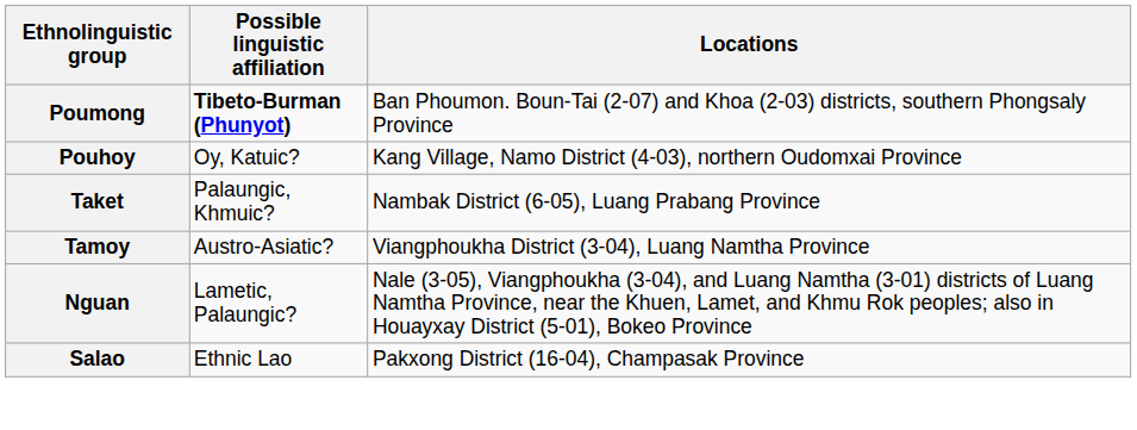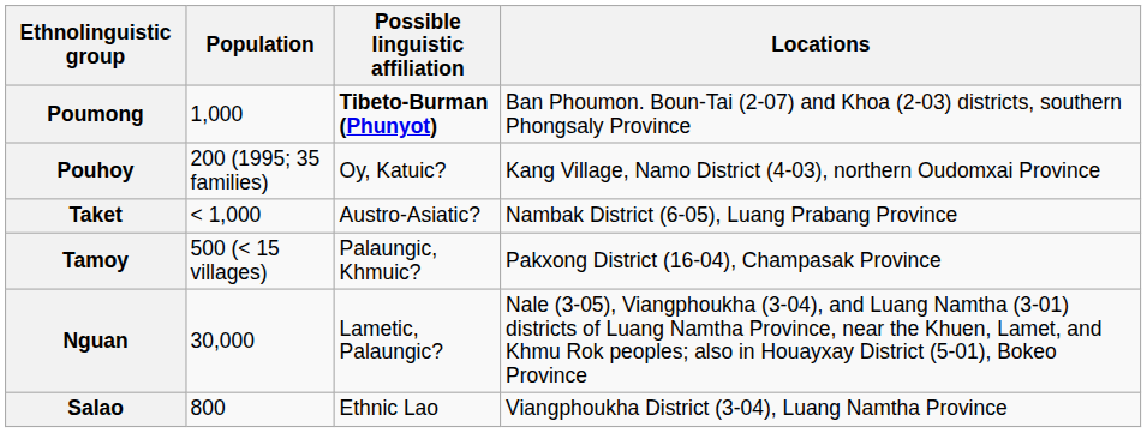 <table class="wikitable">
 <tr>
 <th c=01>Ethnolinguistic group</th>
+<th c=02>Population</th>
 <th c=03>Possible linguistic affiliation</th>
 <th c=04>Locations</th>
 </tr>
 <tr>
 <th c=01>Poumong</th>
+<td c=02>1,000</td>
 <td c=03><strong>Tibeto-Burman (<a href='#'>Phunyot</a>)</strong></td>
 <td c=04>Ban Phoumon. Boun-Tai (2-07) and Khoa (2-03) districts, southern Phongsaly Province</td>
 </tr>
 <tr>
 <th c=01>Pouhoy</th>
+<td c=02>200 (1995; 35 families)</td>
 <td c=03>Oy, Katuic?</td>
 <td c=04>Kang Village, Namo District (4-03), northern Oudomxai Province</td>
 </tr>
 <tr>
 <th c=01>Taket</th>
-<td c=03>Palaungic, Khmuic?</td>
+<td c=02>< 1,000</td>
+<td c=03>Austro-Asiatic?</td>
 <td c=04>Nambak District (6-05), Luang Prabang Province</td>
 </tr>
 <tr>
 <th c=01>Tamoy</th>
-<td c=03>Austro-Asiatic?</td>
-<td c=04>Viangphoukha District (3-04), Luang Namtha Province</td>
+<td c=02>500 (< 15 villages)</td>
+<td c=03>Palaungic, Khmuic?</td>
+<td c=04>Pakxong District (16-04), Champasak Province</td>
 </tr>
 <tr>
 <th c=01>Nguan</th>
+<td c=02>30,000</td>
 <td c=03>Lametic, Palaungic?</td>
 <td c=04>Nale (3-05), Viangphoukha (3-04), and Luang Namtha (3-01) districts of Luang Namtha Province, near the Khuen, Lamet, and Khmu Rok peoples; also in Houayxay District (5-01), Bokeo Province</td>
 </tr>
 <tr>
 <th c=01>Salao</th>
+<td c=02>800</td>
 <td c=03>Ethnic Lao</td>
-<td c=04>Pakxong District (16-04), Champasak Province</td>
+<td c=04>Viangphoukha District (3-04), Luang Namtha Province</td>
 </tr>
 </table>
